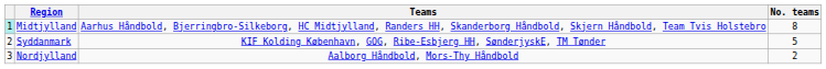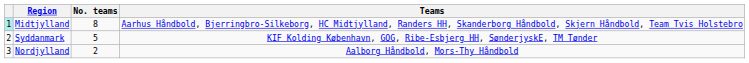 <table class="wikitable">
 <tr>
 <th></th>
 <th><a href='#'>Region</a></th>
+<th>No. teams</th>
 <th>Teams</th>
-<th>No. teams</th>
 </tr>
 <tr>
 <td rowspan=1 style="background: paleturquoise;">1</td>
 <td><a href='#'>Midtjylland</a></td>
+<td align=center>8</td>
 <td align=center><a href='#'>Aarhus Håndbold</a>, <a href='#'>Bjerringbro-Silkeborg</a>, <a href='#'>HC Midtjylland</a>, <a href='#'>Randers HH</a>, <a href='#'>Skanderborg Håndbold</a>, <a href='#'>Skjern Håndbold</a>, <a href='#'>Team Tvis Holstebro</a></td>
-<td align=center>8</td>
 </tr>
 <tr>
 <td rowspan=1>2</td>
 <td><a href='#'>Syddanmark</a></td>
+<td align=center>5</td>
 <td align=center><a href='#'>KIF Kolding København</a>, <a href='#'>GOG</a>, <a href='#'>Ribe-Esbjerg HH</a>, <a href='#'>SønderjyskE</a>, <a href='#'>TM Tønder</a></td>
-<td align=center>5</td>
 </tr>
 <tr>
 <td rowspan=1>3</td>
 <td><a href='#'>Nordjylland</a></td>
+<td align=center>2</td>
 <td align=center><a href='#'>Aalborg Håndbold</a>, <a href='#'>Mors-Thy Håndbold</a></td>
-<td align=center>2</td>
 </tr>
 </table>
